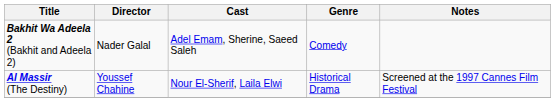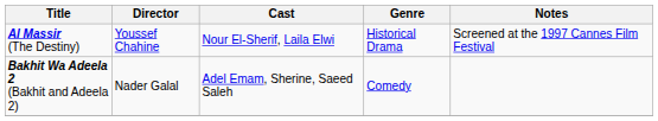 <table class="wikitable">
 <tr>
 <th>Title</th>
 <th>Director</th>
 <th>Cast</th>
 <th>Genre</th>
 <th>Notes</th>
 </tr>
 <tr>
+<td><strong><em><a href='#'>Al Massir</a></em></strong><br>(The Destiny)</td>
+<td><a href='#'>Youssef Chahine</a></td>
+<td><a href='#'>Nour El-Sherif</a>, <a href='#'>Laila Elwi</a></td>
+<td><a href='#'>Historical Drama</a></td>
+<td>Screened at the <a href='#'>1997 Cannes Film Festival</a></td>
+</tr>
+<tr>
 <td><strong><em> Bakhit Wa Adeela 2</em></strong><br>(Bakhit and Adeela 2)</td>
 <td>Nader Galal</td>
 <td><a href='#'>Adel Emam</a>, Sherine, Saeed Saleh</td>
 <td><a href='#'>Comedy</a></td>
 <td></td>
 </tr>
 <tr>
-<td><strong><em><a href='#'>Al Massir</a></em></strong><br>(The Destiny)</td>
-<td><a href='#'>Youssef Chahine</a></td>
-<td><a href='#'>Nour El-Sherif</a>, <a href='#'>Laila Elwi</a></td>
-<td><a href='#'>Historical Drama</a></td>
-<td>Screened at the <a href='#'>1997 Cannes Film Festival</a></td>
-</tr>
-<tr>
 </tr>
 </table>
